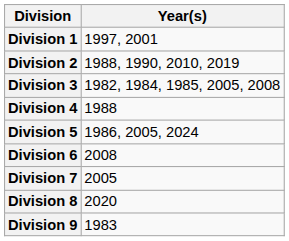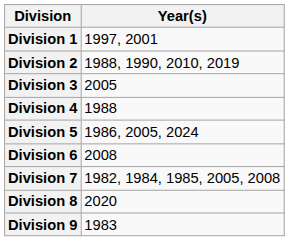 <table class="wikitable" style="font-size:85%">
 <tr>
 <th scope="col">Division</th>
 <th scope="col">Year(s)</th>
 </tr>
 <tr>
 <th scope="row">Division 1</th>
 <td>1997, 2001</td>
 </tr>
 <tr>
 <th scope="row">Division 2</th>
 <td>1988, 1990, 2010, 2019</td>
 </tr>
 <tr>
 <th scope="row">Division 3</th>
-<td>1982, 1984, 1985, 2005, 2008</td>
+<td>2005</td>
 </tr>
 <tr>
 <th scope="row">Division 4</th>
 <td>1988</td>
 </tr>
 <tr>
 <th scope="row">Division 5</th>
 <td>1986, 2005, 2024</td>
 </tr>
 <tr>
 <th scope="row">Division 6</th>
 <td>2008</td>
 </tr>
 <tr>
 <th scope="row">Division 7</th>
-<td>2005</td>
+<td>1982, 1984, 1985, 2005, 2008</td>
 </tr>
 <tr>
 <th scope="row">Division 8</th>
 <td>2020</td>
 </tr>
 <tr>
 <th scope="row">Division 9</th>
 <td>1983</td>
 </tr>
 </table>
